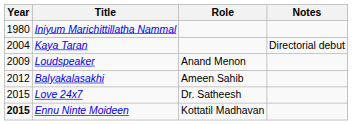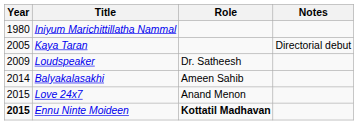 <table class="wikitable">
 <tr>
 <th>Year</th>
 <th>Title</th>
 <th>Role</th>
 <th>Notes</th>
 </tr>
 <tr>
 <td>1980</td>
 <td><em><a href='#'>Iniyum Marichittillatha Nammal</a></em></td>
 <td></td>
 <td></td>
 </tr>
 <tr>
-<td>2004</td>
+<td>2005</td>
 <td><em><a href='#'>Kaya Taran</a></em></td>
 <td></td>
 <td>Directorial debut</td>
 </tr>
 <tr>
 <td>2009</td>
 <td><em><a href='#'>Loudspeaker</a></em></td>
-<td>Anand Menon</td>
+<td>Dr. Satheesh</td>
 <td></td>
 </tr>
 <tr>
-<td>2012</td>
+<td>2014</td>
 <td><em><a href='#'>Balyakalasakhi</a></em></td>
 <td>Ameen Sahib</td>
 <td></td>
 </tr>
 <tr>
 <td>2015</td>
 <td><em><a href='#'>Love 24x7</a></em></td>
-<td>Dr. Satheesh</td>
+<td>Anand Menon</td>
 <td></td>
 </tr>
 <tr>
 <td><strong>2015</strong></td>
 <td><em><a href='#'>Ennu Ninte Moideen</a></em></td>
-<td>Kottatil Madhavan</td>
+<td><strong>Kottatil Madhavan</strong></td>
 <td></td>
 </tr>
 </table>
